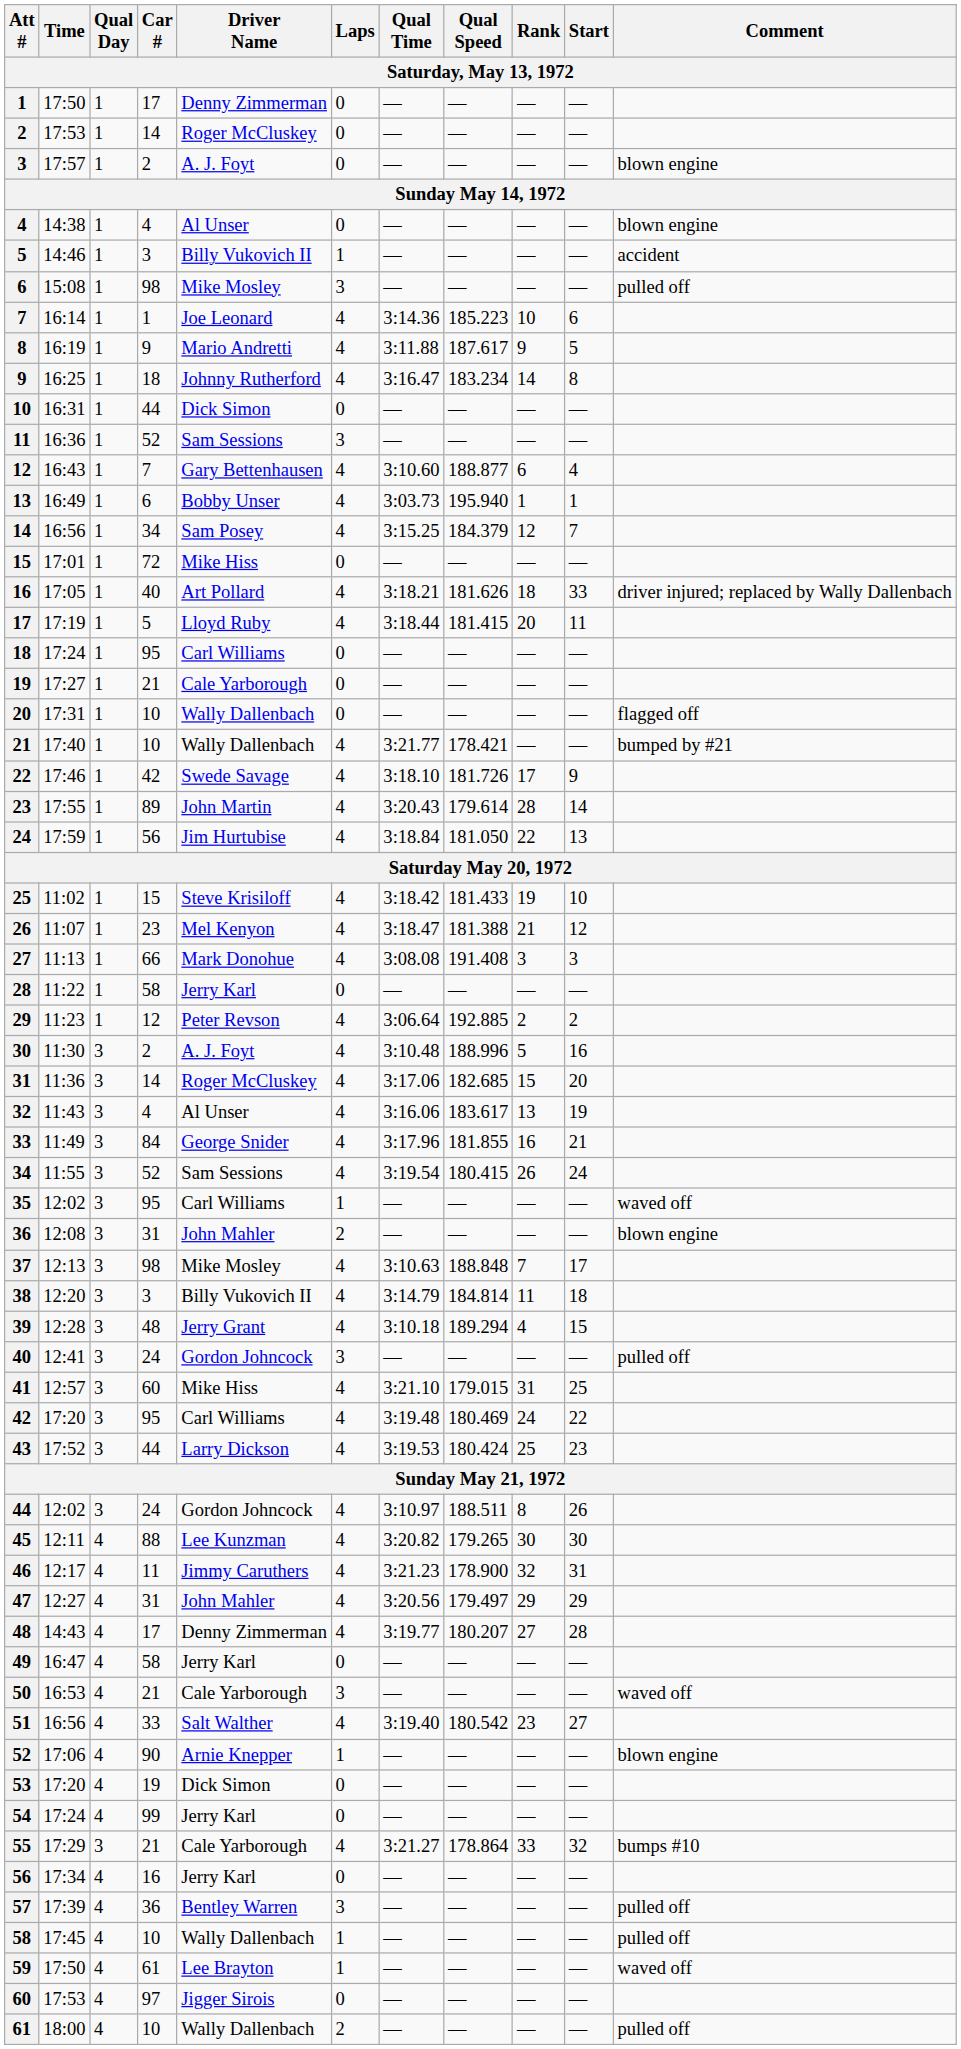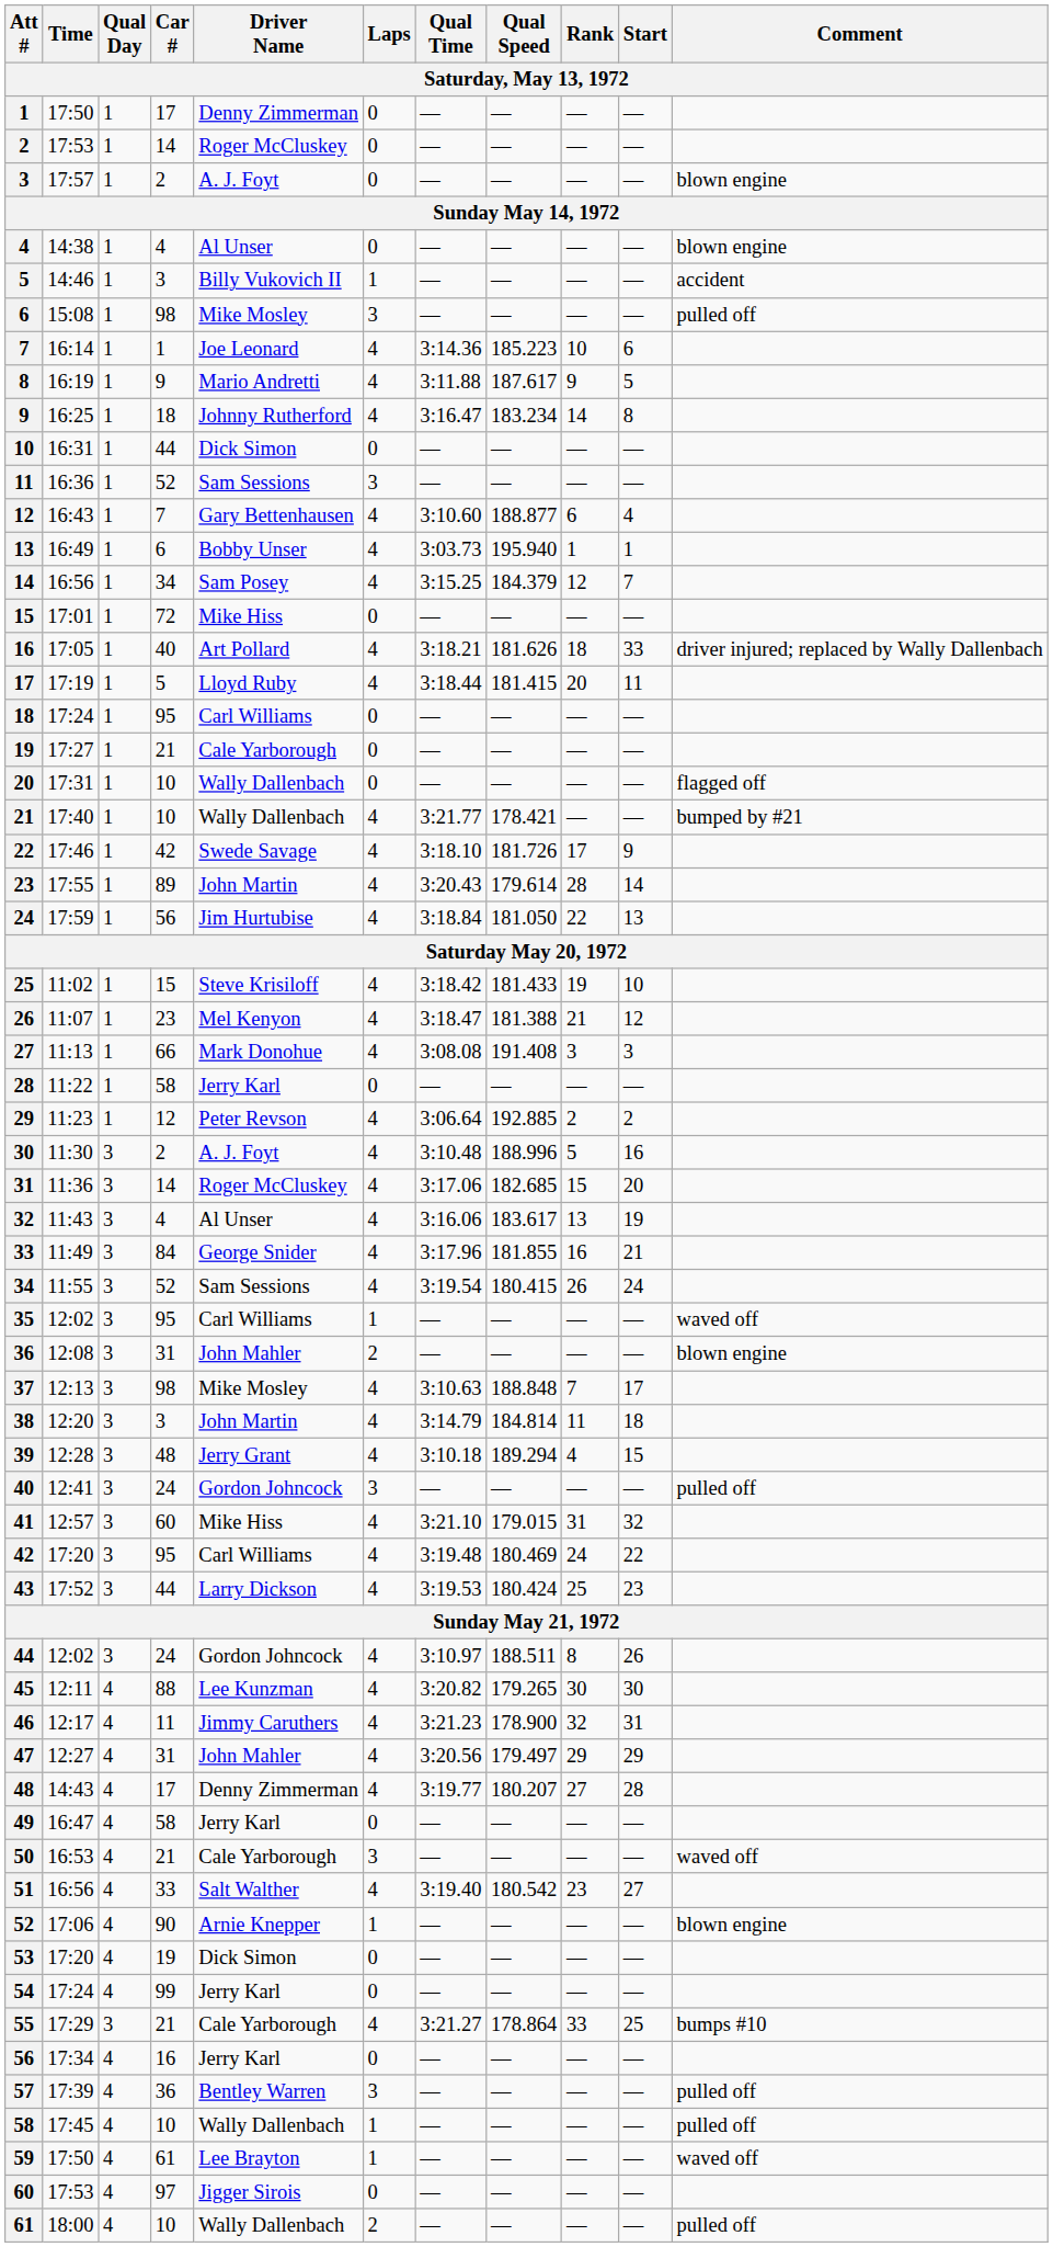 <table class="wikitable" style="font-size: 95%;">
 <tr>
 <th>Att<br>#</th>
 <th>Time</th>
 <th>Qual<br>Day</th>
 <th>Car<br>#</th>
 <th>Driver<br>Name</th>
 <th>Laps</th>
 <th>Qual<br>Time</th>
 <th>Qual<br>Speed</th>
 <th>Rank</th>
 <th>Start</th>
 <th>Comment</th>
 </tr>
 <tr align="center">
 <th colspan=11>Saturday, May 13, 1972</th>
 </tr>
 <tr>
 <th>1</th>
 <td>17:50</td>
 <td>1</td>
 <td>17</td>
 <td><a href='#'>Denny Zimmerman</a></td>
 <td>0</td>
 <td>—</td>
 <td>—</td>
 <td>—</td>
 <td>—</td>
 <td> </td>
 </tr>
 <tr>
 <th>2</th>
 <td>17:53</td>
 <td>1</td>
 <td>14</td>
 <td><a href='#'>Roger McCluskey</a></td>
 <td>0</td>
 <td>—</td>
 <td>—</td>
 <td>—</td>
 <td>—</td>
 <td> </td>
 </tr>
 <tr>
 <th>3</th>
 <td>17:57</td>
 <td>1</td>
 <td>2</td>
 <td><a href='#'>A. J. Foyt</a></td>
 <td>0</td>
 <td>—</td>
 <td>—</td>
 <td>—</td>
 <td>—</td>
 <td>blown engine</td>
 </tr>
 <tr align="center">
 <th colspan=11>Sunday May 14, 1972</th>
 </tr>
 <tr>
 <th>4</th>
 <td>14:38</td>
 <td>1</td>
 <td>4</td>
 <td><a href='#'>Al Unser</a></td>
 <td>0</td>
 <td>—</td>
 <td>—</td>
 <td>—</td>
 <td>—</td>
 <td>blown engine</td>
 </tr>
 <tr>
 <th>5</th>
 <td>14:46</td>
 <td>1</td>
 <td>3</td>
 <td><a href='#'>Billy Vukovich II</a></td>
 <td>1</td>
 <td>—</td>
 <td>—</td>
 <td>—</td>
 <td>—</td>
 <td>accident</td>
 </tr>
 <tr>
 <th>6</th>
 <td>15:08</td>
 <td>1</td>
 <td>98</td>
 <td><a href='#'>Mike Mosley</a></td>
 <td>3</td>
 <td>—</td>
 <td>—</td>
 <td>—</td>
 <td>—</td>
 <td>pulled off</td>
 </tr>
 <tr>
 <th>7</th>
 <td>16:14</td>
 <td>1</td>
 <td>1</td>
 <td><a href='#'>Joe Leonard</a></td>
 <td>4</td>
 <td>3:14.36</td>
 <td>185.223</td>
 <td>10</td>
 <td>6</td>
 <td> </td>
 </tr>
 <tr>
 <th>8</th>
 <td>16:19</td>
 <td>1</td>
 <td>9</td>
 <td><a href='#'>Mario Andretti</a></td>
 <td>4</td>
 <td>3:11.88</td>
 <td>187.617</td>
 <td>9</td>
 <td>5</td>
 <td> </td>
 </tr>
 <tr>
 <th>9</th>
 <td>16:25</td>
 <td>1</td>
 <td>18</td>
 <td><a href='#'>Johnny Rutherford</a></td>
 <td>4</td>
 <td>3:16.47</td>
 <td>183.234</td>
 <td>14</td>
 <td>8</td>
 <td> </td>
 </tr>
 <tr>
 <th>10</th>
 <td>16:31</td>
 <td>1</td>
 <td>44</td>
 <td><a href='#'>Dick Simon</a></td>
 <td>0</td>
 <td>—</td>
 <td>—</td>
 <td>—</td>
 <td>—</td>
 <td> </td>
 </tr>
 <tr>
 <th>11</th>
 <td>16:36</td>
 <td>1</td>
 <td>52</td>
 <td><a href='#'>Sam Sessions</a></td>
 <td>3</td>
 <td>—</td>
 <td>—</td>
 <td>—</td>
 <td>—</td>
 <td> </td>
 </tr>
 <tr>
 <th>12</th>
 <td>16:43</td>
 <td>1</td>
 <td>7</td>
 <td><a href='#'>Gary Bettenhausen</a></td>
 <td>4</td>
 <td>3:10.60</td>
 <td>188.877</td>
 <td>6</td>
 <td>4</td>
 <td> </td>
 </tr>
 <tr>
 <th>13</th>
 <td>16:49</td>
 <td>1</td>
 <td>6</td>
 <td><a href='#'>Bobby Unser</a></td>
 <td>4</td>
 <td>3:03.73</td>
 <td>195.940</td>
 <td>1</td>
 <td>1</td>
 <td> </td>
 </tr>
 <tr>
 <th>14</th>
 <td>16:56</td>
 <td>1</td>
 <td>34</td>
 <td><a href='#'>Sam Posey</a></td>
 <td>4</td>
 <td>3:15.25</td>
 <td>184.379</td>
 <td>12</td>
 <td>7</td>
 <td> </td>
 </tr>
 <tr>
 <th>15</th>
 <td>17:01</td>
 <td>1</td>
 <td>72</td>
 <td><a href='#'>Mike Hiss</a></td>
 <td>0</td>
 <td>—</td>
 <td>—</td>
 <td>—</td>
 <td>—</td>
 <td> </td>
 </tr>
 <tr>
 <th>16</th>
 <td>17:05</td>
 <td>1</td>
 <td>40</td>
 <td><a href='#'>Art Pollard</a></td>
 <td>4</td>
 <td>3:18.21</td>
 <td>181.626</td>
 <td>18</td>
 <td>33</td>
 <td>driver injured; replaced by Wally Dallenbach</td>
 </tr>
 <tr>
 <th>17</th>
 <td>17:19</td>
 <td>1</td>
 <td>5</td>
 <td><a href='#'>Lloyd Ruby</a></td>
 <td>4</td>
 <td>3:18.44</td>
 <td>181.415</td>
 <td>20</td>
 <td>11</td>
 <td> </td>
 </tr>
 <tr>
 <th>18</th>
 <td>17:24</td>
 <td>1</td>
 <td>95</td>
 <td><a href='#'>Carl Williams</a></td>
 <td>0</td>
 <td>—</td>
 <td>—</td>
 <td>—</td>
 <td>—</td>
 <td> </td>
 </tr>
 <tr>
 <th>19</th>
 <td>17:27</td>
 <td>1</td>
 <td>21</td>
 <td><a href='#'>Cale Yarborough</a></td>
 <td>0</td>
 <td>—</td>
 <td>—</td>
 <td>—</td>
 <td>—</td>
 <td> </td>
 </tr>
 <tr>
 <th>20</th>
 <td>17:31</td>
 <td>1</td>
 <td>10</td>
 <td><a href='#'>Wally Dallenbach</a></td>
 <td>0</td>
 <td>—</td>
 <td>—</td>
 <td>—</td>
 <td>—</td>
 <td>flagged off</td>
 </tr>
 <tr>
 <th>21</th>
 <td>17:40</td>
 <td>1</td>
 <td>10</td>
 <td>Wally Dallenbach</td>
 <td>4</td>
 <td>3:21.77</td>
 <td>178.421</td>
 <td>—</td>
 <td>—</td>
 <td>bumped by #21</td>
 </tr>
 <tr>
 <th>22</th>
 <td>17:46</td>
 <td>1</td>
 <td>42</td>
 <td><a href='#'>Swede Savage</a></td>
 <td>4</td>
 <td>3:18.10</td>
 <td>181.726</td>
 <td>17</td>
 <td>9</td>
 <td> </td>
 </tr>
 <tr>
 <th>23</th>
 <td>17:55</td>
 <td>1</td>
 <td>89</td>
 <td><a href='#'>John Martin</a></td>
 <td>4</td>
 <td>3:20.43</td>
 <td>179.614</td>
 <td>28</td>
 <td>14</td>
 <td> </td>
 </tr>
 <tr>
 <th>24</th>
 <td>17:59</td>
 <td>1</td>
 <td>56</td>
 <td><a href='#'>Jim Hurtubise</a></td>
 <td>4</td>
 <td>3:18.84</td>
 <td>181.050</td>
 <td>22</td>
 <td>13</td>
 <td> </td>
 </tr>
 <tr align="center">
 <th colspan=11>Saturday May 20, 1972</th>
 </tr>
 <tr>
 <th>25</th>
 <td>11:02</td>
 <td>1</td>
 <td>15</td>
 <td><a href='#'>Steve Krisiloff</a></td>
 <td>4</td>
 <td>3:18.42</td>
 <td>181.433</td>
 <td>19</td>
 <td>10</td>
 <td> </td>
 </tr>
 <tr>
 <th>26</th>
 <td>11:07</td>
 <td>1</td>
 <td>23</td>
 <td><a href='#'>Mel Kenyon</a></td>
 <td>4</td>
 <td>3:18.47</td>
 <td>181.388</td>
 <td>21</td>
 <td>12</td>
 <td> </td>
 </tr>
 <tr>
 <th>27</th>
 <td>11:13</td>
 <td>1</td>
 <td>66</td>
 <td><a href='#'>Mark Donohue</a></td>
 <td>4</td>
 <td>3:08.08</td>
 <td>191.408</td>
 <td>3</td>
 <td>3</td>
 <td> </td>
 </tr>
 <tr>
 <th>28</th>
 <td>11:22</td>
 <td>1</td>
 <td>58</td>
 <td><a href='#'>Jerry Karl</a></td>
 <td>0</td>
 <td>—</td>
 <td>—</td>
 <td>—</td>
 <td>—</td>
 <td> </td>
 </tr>
 <tr>
 <th>29</th>
 <td>11:23</td>
 <td>1</td>
 <td>12</td>
 <td><a href='#'>Peter Revson</a></td>
 <td>4</td>
 <td>3:06.64</td>
 <td>192.885</td>
 <td>2</td>
 <td>2</td>
 <td> </td>
 </tr>
 <tr>
 <th>30</th>
 <td>11:30</td>
 <td>3</td>
 <td>2</td>
 <td><a href='#'>A. J. Foyt</a></td>
 <td>4</td>
 <td>3:10.48</td>
 <td>188.996</td>
 <td>5</td>
 <td>16</td>
 <td> </td>
 </tr>
 <tr>
 <th>31</th>
 <td>11:36</td>
 <td>3</td>
 <td>14</td>
 <td><a href='#'>Roger McCluskey</a></td>
 <td>4</td>
 <td>3:17.06</td>
 <td>182.685</td>
 <td>15</td>
 <td>20</td>
 <td> </td>
 </tr>
 <tr>
 <th>32</th>
 <td>11:43</td>
 <td>3</td>
 <td>4</td>
 <td>Al Unser</td>
 <td>4</td>
 <td>3:16.06</td>
 <td>183.617</td>
 <td>13</td>
 <td>19</td>
 <td> </td>
 </tr>
 <tr>
 <th>33</th>
 <td>11:49</td>
 <td>3</td>
 <td>84</td>
 <td><a href='#'>George Snider</a></td>
 <td>4</td>
 <td>3:17.96</td>
 <td>181.855</td>
 <td>16</td>
 <td>21</td>
 <td> </td>
 </tr>
 <tr>
 <th>34</th>
 <td>11:55</td>
 <td>3</td>
 <td>52</td>
 <td>Sam Sessions</td>
 <td>4</td>
 <td>3:19.54</td>
 <td>180.415</td>
 <td>26</td>
 <td>24</td>
 <td> </td>
 </tr>
 <tr>
 <th>35</th>
 <td>12:02</td>
 <td>3</td>
 <td>95</td>
 <td>Carl Williams</td>
 <td>1</td>
 <td>—</td>
 <td>—</td>
 <td>—</td>
 <td>—</td>
 <td>waved off</td>
 </tr>
 <tr>
 <th>36</th>
 <td>12:08</td>
 <td>3</td>
 <td>31</td>
 <td><a href='#'>John Mahler</a></td>
 <td>2</td>
 <td>—</td>
 <td>—</td>
 <td>—</td>
 <td>—</td>
 <td>blown engine</td>
 </tr>
 <tr>
 <th>37</th>
 <td>12:13</td>
 <td>3</td>
 <td>98</td>
 <td>Mike Mosley</td>
 <td>4</td>
 <td>3:10.63</td>
 <td>188.848</td>
 <td>7</td>
 <td>17</td>
 <td> </td>
 </tr>
 <tr>
 <th>38</th>
 <td>12:20</td>
 <td>3</td>
 <td>3</td>
-<td>Billy Vukovich II</td>
+<td><a href='#'>John Martin</a></td>
 <td>4</td>
 <td>3:14.79</td>
 <td>184.814</td>
 <td>11</td>
 <td>18</td>
 <td> </td>
 </tr>
 <tr>
 <th>39</th>
 <td>12:28</td>
 <td>3</td>
 <td>48</td>
 <td><a href='#'>Jerry Grant</a></td>
 <td>4</td>
 <td>3:10.18</td>
 <td>189.294</td>
 <td>4</td>
 <td>15</td>
 <td> </td>
 </tr>
 <tr>
 <th>40</th>
 <td>12:41</td>
 <td>3</td>
 <td>24</td>
 <td><a href='#'>Gordon Johncock</a></td>
 <td>3</td>
 <td>—</td>
 <td>—</td>
 <td>—</td>
 <td>—</td>
 <td>pulled off</td>
 </tr>
 <tr>
 <th>41</th>
 <td>12:57</td>
 <td>3</td>
 <td>60</td>
 <td>Mike Hiss</td>
 <td>4</td>
 <td>3:21.10</td>
 <td>179.015</td>
 <td>31</td>
-<td>25</td>
+<td>32</td>
 <td> </td>
 </tr>
 <tr>
 <th>42</th>
 <td>17:20</td>
 <td>3</td>
 <td>95</td>
 <td>Carl Williams</td>
 <td>4</td>
 <td>3:19.48</td>
 <td>180.469</td>
 <td>24</td>
 <td>22</td>
 <td> </td>
 </tr>
 <tr>
 <th>43</th>
 <td>17:52</td>
 <td>3</td>
 <td>44</td>
 <td><a href='#'>Larry Dickson</a></td>
 <td>4</td>
 <td>3:19.53</td>
 <td>180.424</td>
 <td>25</td>
 <td>23</td>
 <td> </td>
 </tr>
 <tr align="center">
 <th colspan=11>Sunday May 21, 1972</th>
 </tr>
 <tr>
 <th>44</th>
 <td>12:02</td>
 <td>3</td>
 <td>24</td>
 <td>Gordon Johncock</td>
 <td>4</td>
 <td>3:10.97</td>
 <td>188.511</td>
 <td>8</td>
 <td>26</td>
 <td> </td>
 </tr>
 <tr>
 <th>45</th>
 <td>12:11</td>
 <td>4</td>
 <td>88</td>
 <td><a href='#'>Lee Kunzman</a></td>
 <td>4</td>
 <td>3:20.82</td>
 <td>179.265</td>
 <td>30</td>
 <td>30</td>
 <td> </td>
 </tr>
 <tr>
 <th>46</th>
 <td>12:17</td>
 <td>4</td>
 <td>11</td>
 <td><a href='#'>Jimmy Caruthers</a></td>
 <td>4</td>
 <td>3:21.23</td>
 <td>178.900</td>
 <td>32</td>
 <td>31</td>
 <td> </td>
 </tr>
 <tr>
 <th>47</th>
 <td>12:27</td>
 <td>4</td>
 <td>31</td>
 <td><a href='#'>John Mahler</a></td>
 <td>4</td>
 <td>3:20.56</td>
 <td>179.497</td>
 <td>29</td>
 <td>29</td>
 <td> </td>
 </tr>
 <tr>
 <th>48</th>
 <td>14:43</td>
 <td>4</td>
 <td>17</td>
 <td>Denny Zimmerman</td>
 <td>4</td>
 <td>3:19.77</td>
 <td>180.207</td>
 <td>27</td>
 <td>28</td>
 <td> </td>
 </tr>
 <tr>
 <th>49</th>
 <td>16:47</td>
 <td>4</td>
 <td>58</td>
 <td>Jerry Karl</td>
 <td>0</td>
 <td>—</td>
 <td>—</td>
 <td>—</td>
 <td>—</td>
 <td> </td>
 </tr>
 <tr>
 <th>50</th>
 <td>16:53</td>
 <td>4</td>
 <td>21</td>
 <td>Cale Yarborough</td>
 <td>3</td>
 <td>—</td>
 <td>—</td>
 <td>—</td>
 <td>—</td>
 <td>waved off</td>
 </tr>
 <tr>
 <th>51</th>
 <td>16:56</td>
 <td>4</td>
 <td>33</td>
 <td><a href='#'>Salt Walther</a></td>
 <td>4</td>
 <td>3:19.40</td>
 <td>180.542</td>
 <td>23</td>
 <td>27</td>
 <td> </td>
 </tr>
 <tr>
 <th>52</th>
 <td>17:06</td>
 <td>4</td>
 <td>90</td>
 <td><a href='#'>Arnie Knepper</a></td>
 <td>1</td>
 <td>—</td>
 <td>—</td>
 <td>—</td>
 <td>—</td>
 <td>blown engine</td>
 </tr>
 <tr>
 <th>53</th>
 <td>17:20</td>
 <td>4</td>
 <td>19</td>
 <td>Dick Simon</td>
 <td>0</td>
 <td>—</td>
 <td>—</td>
 <td>—</td>
 <td>—</td>
 <td> </td>
 </tr>
 <tr>
 <th>54</th>
 <td>17:24</td>
 <td>4</td>
 <td>99</td>
 <td>Jerry Karl</td>
 <td>0</td>
 <td>—</td>
 <td>—</td>
 <td>—</td>
 <td>—</td>
 <td> </td>
 </tr>
 <tr>
 <th>55</th>
 <td>17:29</td>
 <td>3</td>
 <td>21</td>
 <td>Cale Yarborough</td>
 <td>4</td>
 <td>3:21.27</td>
 <td>178.864</td>
 <td>33</td>
-<td>32</td>
+<td>25</td>
 <td>bumps #10</td>
 </tr>
 <tr>
 <th>56</th>
 <td>17:34</td>
 <td>4</td>
 <td>16</td>
 <td>Jerry Karl</td>
 <td>0</td>
 <td>—</td>
 <td>—</td>
 <td>—</td>
 <td>—</td>
 <td> </td>
 </tr>
 <tr>
 <th>57</th>
 <td>17:39</td>
 <td>4</td>
 <td>36</td>
 <td><a href='#'>Bentley Warren</a></td>
 <td>3</td>
 <td>—</td>
 <td>—</td>
 <td>—</td>
 <td>—</td>
 <td>pulled off</td>
 </tr>
 <tr>
 <th>58</th>
 <td>17:45</td>
 <td>4</td>
 <td>10</td>
 <td>Wally Dallenbach</td>
 <td>1</td>
 <td>—</td>
 <td>—</td>
 <td>—</td>
 <td>—</td>
 <td>pulled off</td>
 </tr>
 <tr>
 <th>59</th>
 <td>17:50</td>
 <td>4</td>
 <td>61</td>
 <td><a href='#'>Lee Brayton</a></td>
 <td>1</td>
 <td>—</td>
 <td>—</td>
 <td>—</td>
 <td>—</td>
 <td>waved off</td>
 </tr>
 <tr>
 <th>60</th>
 <td>17:53</td>
 <td>4</td>
 <td>97</td>
 <td><a href='#'>Jigger Sirois</a></td>
 <td>0</td>
 <td>—</td>
 <td>—</td>
 <td>—</td>
 <td>—</td>
 <td> </td>
 </tr>
 <tr>
 <th>61</th>
 <td>18:00</td>
 <td>4</td>
 <td>10</td>
 <td>Wally Dallenbach</td>
 <td>2</td>
 <td>—</td>
 <td>—</td>
 <td>—</td>
 <td>—</td>
 <td>pulled off</td>
 </tr>
 </table>
